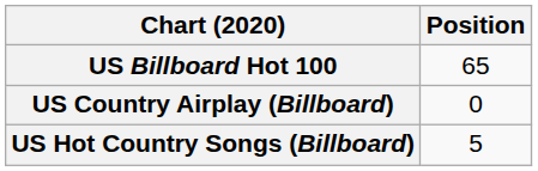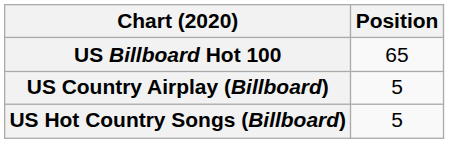 <table class="wikitable sortable plainrowheaders" style="text-align:center">
 <tr>
 <th scope="col">Chart (2020)</th>
 <th scope="col">Position</th>
 </tr>
 <tr>
 <th scope="row">US <em>Billboard</em> Hot 100</th>
 <td>65</td>
 </tr>
 <tr>
 <th scope="row">US Country Airplay (<em>Billboard</em>)</th>
-<td>0</td>
+<td>5</td>
 </tr>
 <tr>
 <th scope="row">US Hot Country Songs (<em>Billboard</em>)</th>
 <td>5</td>
 </tr>
 </table>
